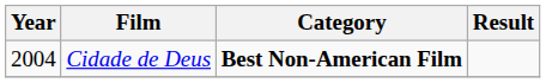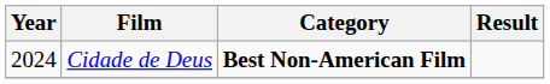 <table class="wikitable">
 <tr>
 <th>Year</th>
 <th>Film</th>
 <th>Category</th>
 <th>Result</th>
 </tr>
 <tr>
-<td>2004</td>
+<td>2024</td>
 <td><em><a href='#'>Cidade de Deus</a></em></td>
 <td><strong>Best Non-American Film</strong></td>
 <td></td>
 </tr>
 <tr>
 </tr>
 </table>
